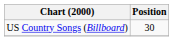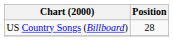 <table class="wikitable">
 <tr>
 <th scope="col">Chart (2000)</th>
 <th scope="col">Position</th>
 </tr>
 <tr>
 <td>US <a href='#'>Country Songs</a> (<em><a href='#'>Billboard</a></em>)</td>
-<td align="center">30</td>
+<td align="center">28</td>
 </tr>
 <tr>
 </tr>
 </table>
